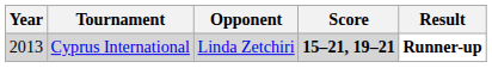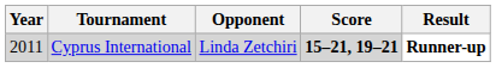 <table class="sortable wikitable" style="font-size: 90%;">
 <tr>
 <th>Year</th>
 <th>Tournament</th>
 <th>Opponent</th>
 <th>Score</th>
 <th>Result</th>
 </tr>
 <tr style="background:#D5D5D5">
-<td align="center">2013</td>
+<td align="center">2011</td>
 <td align="left"><a href='#'>Cyprus International</a></td>
 <td align="left"> <a href='#'>Linda Zetchiri</a></td>
 <td align="left"><strong>15–21, 19–21</strong></td>
 <td style="text-align:left; background:white"> <strong>Runner-up</strong></td>
 </tr>
 </table>
